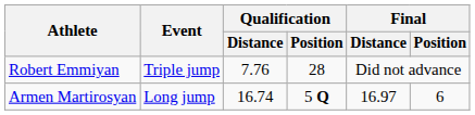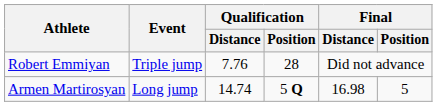 <table class=wikitable style="font-size:90%">
 <tr>
 <th rowspan="2">Athlete</th>
 <th rowspan="2">Event</th>
 <th colspan="2">Qualification</th>
 <th colspan="2">Final</th>
 </tr>
 <tr style="font-size:95%">
 <th>Distance</th>
 <th>Position</th>
 <th>Distance</th>
 <th>Position</th>
 </tr>
 <tr align=center>
 <td align=left><a href='#'>Robert Emmiyan</a></td>
 <td align=left><a href='#'>Triple jump</a></td>
 <td>7.76</td>
 <td>28</td>
 <td colspan=2>Did not advance</td>
 </tr>
 <tr align=center>
 <td align=left><a href='#'>Armen Martirosyan</a></td>
 <td align=left><a href='#'>Long jump</a></td>
-<td>16.74</td>
+<td>14.74</td>
 <td>5 <strong>Q</strong></td>
-<td>16.97</td>
-<td>6</td>
+<td>16.98</td>
+<td>5</td>
 </tr>
 </table>
